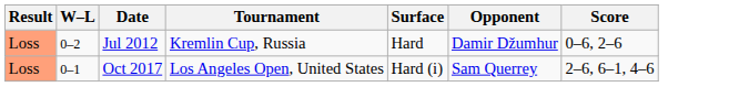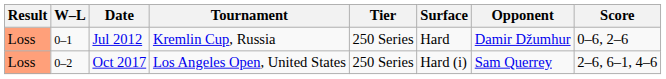 <table class="wikitable sortable">
 <tr>
 <th>Result</th>
 <th class="unsortable">W–L</th>
 <th>Date</th>
 <th>Tournament</th>
+<th>Tier</th>
 <th>Surface</th>
 <th>Opponent</th>
 <th class="unsortable">Score</th>
 </tr>
 <tr>
 <td bgcolor="#ffa07a">Loss</td>
-<td><small>0–2</small></td>
+<td><small>0–1</small></td>
 <td><a href='#'>Jul 2012</a></td>
 <td><a href='#'>Kremlin Cup</a>, Russia</td>
+<td>250 Series</td>
 <td>Hard</td>
 <td> <a href='#'>Damir Džumhur</a></td>
 <td>0–6, 2–6</td>
 </tr>
 <tr>
 <td bgcolor="#ffa07a">Loss</td>
-<td><small>0–1</small></td>
+<td><small>0–2</small></td>
 <td><a href='#'>Oct 2017</a></td>
 <td><a href='#'>Los Angeles Open</a>, United States</td>
+<td>250 Series</td>
 <td>Hard (i)</td>
 <td> <a href='#'>Sam Querrey</a></td>
 <td>2–6, 6–1, 4–6</td>
 </tr>
 </table>
